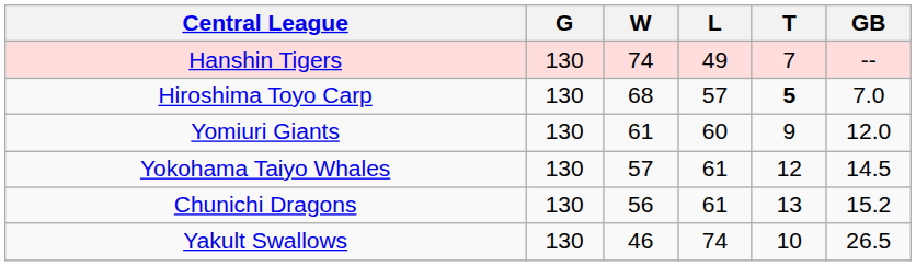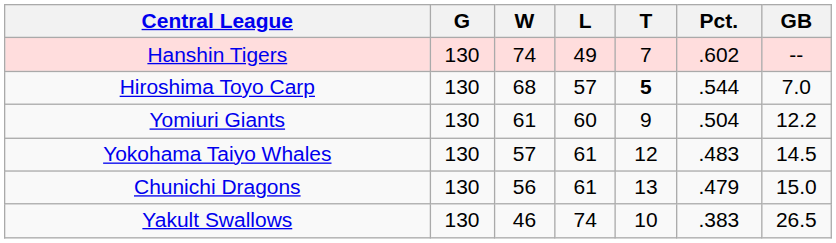 <table class="wikitable"  style="width:50%; text-align:center;">
 <tr>
 <th style="width:35%;"><a href='#'>Central League</a></th>
 <th style="width:5%;">G</th>
 <th style="width:5%;">W</th>
 <th style="width:5%;">L</th>
 <th style="width:5%;">T</th>
+<th style="width:7%;">Pct.</th>
 <th style="width:5%;">GB</th>
 </tr>
 <tr style="background:#fdd;">
 <td><a href='#'>Hanshin Tigers</a></td>
 <td>130</td>
 <td>74</td>
 <td>49</td>
 <td>7</td>
+<td>.602</td>
 <td>--</td>
 </tr>
 <tr align=center>
 <td><a href='#'>Hiroshima Toyo Carp</a></td>
 <td>130</td>
 <td>68</td>
 <td>57</td>
 <td><strong>5</strong></td>
+<td>.544</td>
 <td>7.0</td>
 </tr>
 <tr align=center>
 <td><a href='#'>Yomiuri Giants</a></td>
 <td>130</td>
 <td>61</td>
 <td>60</td>
 <td>9</td>
-<td>12.0</td>
+<td>.504</td>
+<td>12.2</td>
 </tr>
 <tr align=center>
 <td><a href='#'>Yokohama Taiyo Whales</a></td>
 <td>130</td>
 <td>57</td>
 <td>61</td>
 <td>12</td>
+<td>.483</td>
 <td>14.5</td>
 </tr>
 <tr align=center>
 <td><a href='#'>Chunichi Dragons</a></td>
 <td>130</td>
 <td>56</td>
 <td>61</td>
 <td>13</td>
-<td>15.2</td>
+<td>.479</td>
+<td>15.0</td>
 </tr>
 <tr align=center>
 <td><a href='#'>Yakult Swallows</a></td>
 <td>130</td>
 <td>46</td>
 <td>74</td>
 <td>10</td>
+<td>.383</td>
 <td>26.5</td>
 </tr>
 </table>
